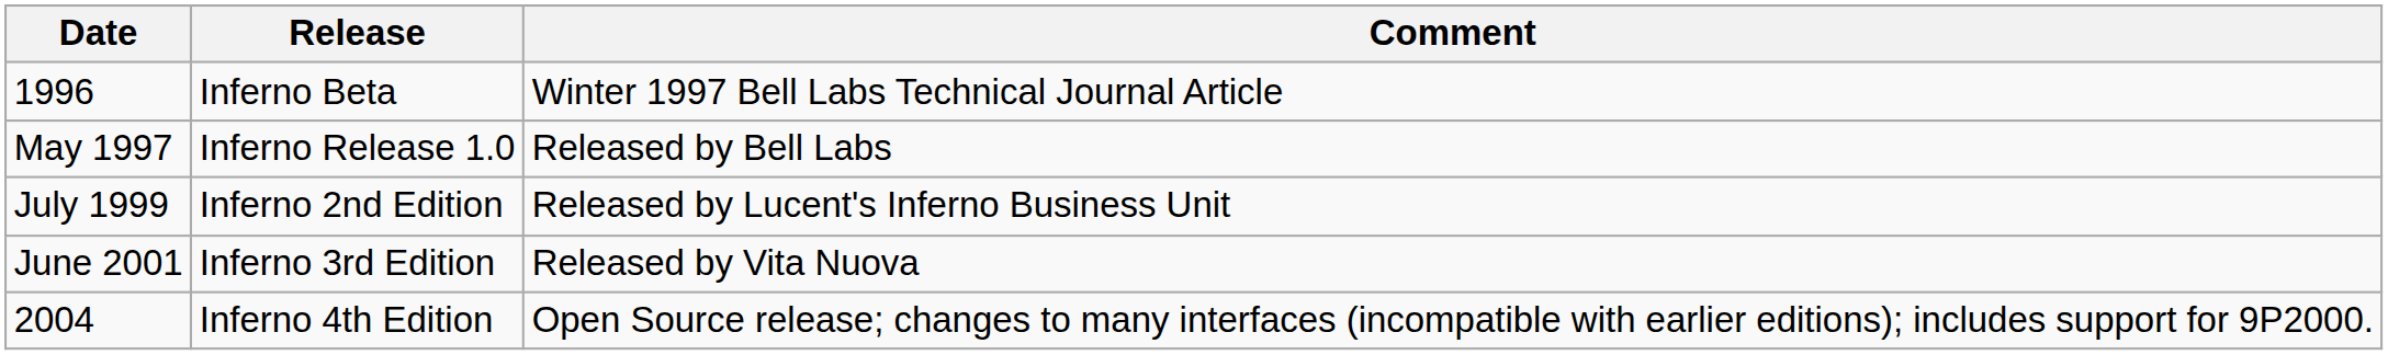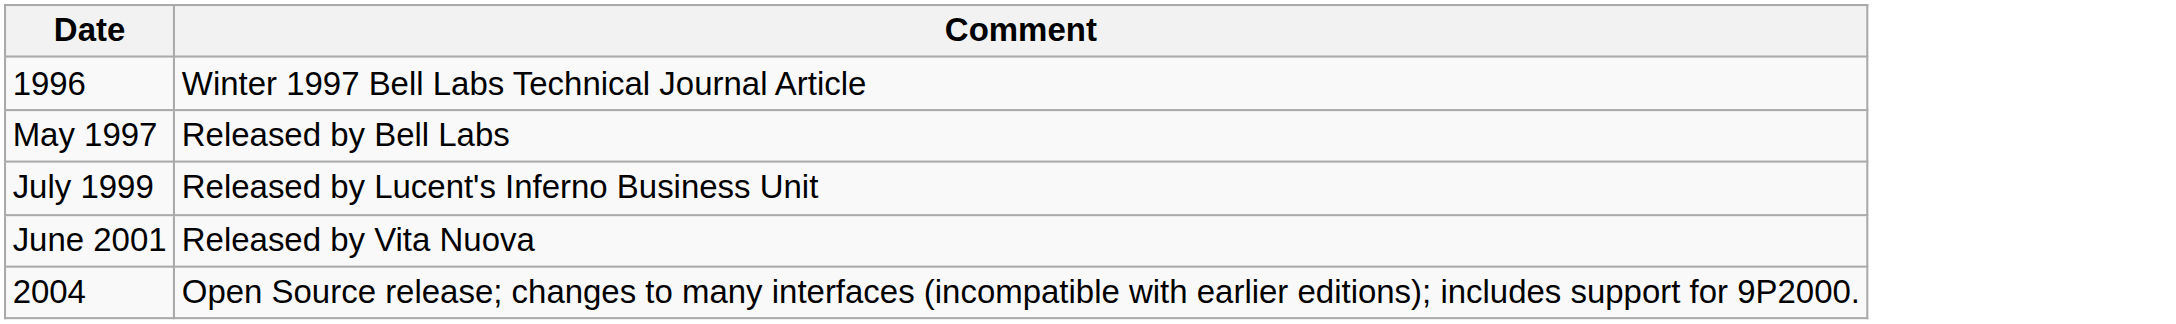 <table class="wikitable">
 <tr>
 <th>Date</th>
-<th>Release</th>
 <th>Comment</th>
 </tr>
 <tr>
 <td>1996</td>
-<td>Inferno Beta</td>
 <td>Winter 1997 Bell Labs Technical Journal Article</td>
 </tr>
 <tr>
 <td>May 1997</td>
-<td>Inferno Release 1.0</td>
 <td>Released by Bell Labs</td>
 </tr>
 <tr>
 <td>July 1999</td>
-<td>Inferno 2nd Edition</td>
 <td>Released by Lucent's Inferno Business Unit</td>
 </tr>
 <tr>
 <td>June 2001</td>
-<td>Inferno 3rd Edition</td>
 <td>Released by Vita Nuova</td>
 </tr>
 <tr>
 <td>2004</td>
-<td>Inferno 4th Edition</td>
 <td>Open Source release; changes to many interfaces (incompatible with earlier editions); includes support for 9P2000.</td>
 </tr>
 </table>
